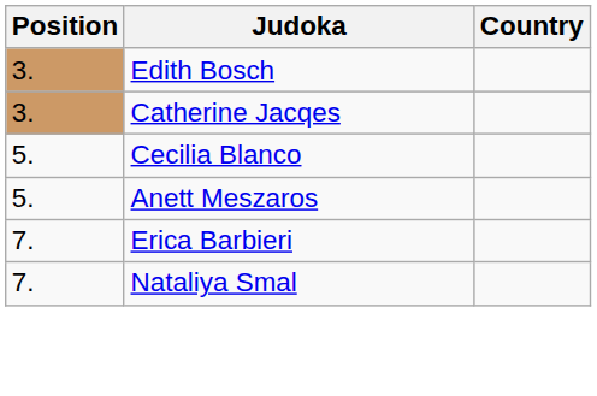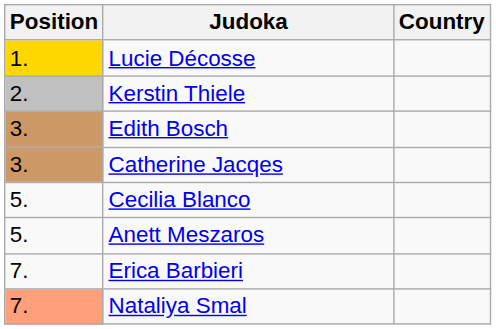 <table class=wikitable>
 <tr>
 <th width=10>Position</th>
 <th width=200>Judoka</th>
 <th>Country</th>
+</tr>
+<tr>
+<td bgcolor=gold>1.</td>
+<td><a href='#'>Lucie Décosse</a></td>
+<td></td>
+</tr>
+<tr>
+<td bgcolor="silver">2.</td>
+<td><a href='#'>Kerstin Thiele</a></td>
+<td></td>
 </tr>
 <tr>
 <td bgcolor="CC9966">3.</td>
 <td><a href='#'>Edith Bosch</a></td>
 <td></td>
 </tr>
 <tr>
 <td bgcolor="CC9966">3.</td>
 <td><a href='#'>Catherine Jacqes</a></td>
 <td></td>
 </tr>
 <tr>
 <td>5.</td>
 <td><a href='#'>Cecilia Blanco</a></td>
 <td></td>
 </tr>
 <tr>
 <td>5.</td>
 <td><a href='#'>Anett Meszaros</a></td>
 <td></td>
 </tr>
 <tr>
 <td>7.</td>
 <td><a href='#'>Erica Barbieri</a></td>
 <td></td>
 </tr>
 <tr>
-<td>7.</td>
+<td style="background: lightsalmon;">7.</td>
 <td><a href='#'>Nataliya Smal</a></td>
 <td></td>
 </tr>
 </table>
